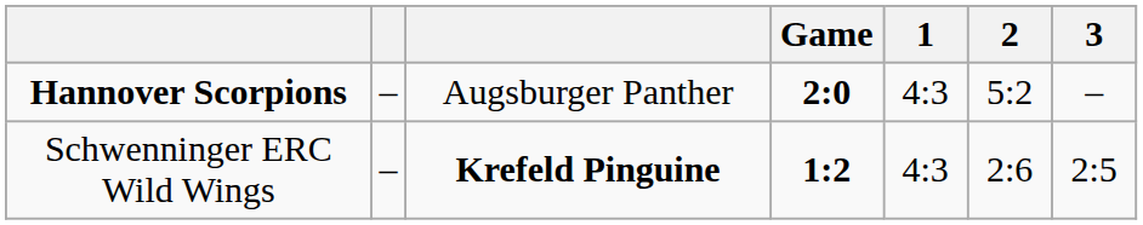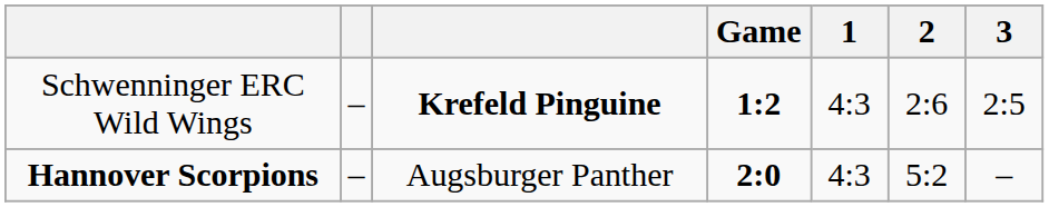 <table class="wikitable" width="80%">
 <tr style="background-color:#c0c0c0;">
 <th style="width:32.5%;"></th>
 <th style="width:2.5%;"></th>
 <th style="width:32.5%;"></th>
 <th style="width:10%;">Game</th>
 <th style="width:7.5%;">1</th>
 <th style="width:7.5%;">2</th>
 <th style="width:7.5%;">3</th>
 </tr>
 <tr align="center">
+<td>Schwenninger ERC Wild Wings</td>
+<td>–</td>
+<td><strong>Krefeld Pinguine</strong></td>
+<td><strong>1:2</strong></td>
+<td>4:3</td>
+<td>2:6</td>
+<td>2:5</td>
+</tr>
+<tr align="center">
 <td><strong>Hannover Scorpions</strong></td>
 <td>–</td>
 <td>Augsburger Panther</td>
 <td><strong>2:0</strong></td>
 <td>4:3</td>
 <td>5:2</td>
 <td>–</td>
 </tr>
-<tr align="center">
-<td>Schwenninger ERC Wild Wings</td>
-<td>–</td>
-<td><strong>Krefeld Pinguine</strong></td>
-<td><strong>1:2</strong></td>
-<td>4:3</td>
-<td>2:6</td>
-<td>2:5</td>
-</tr>
 </table>
